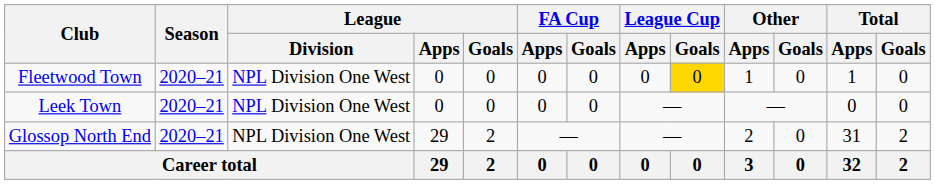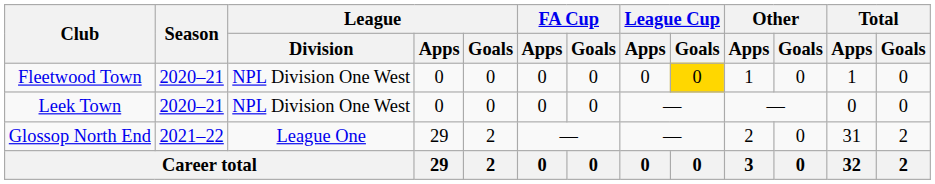 <table class=wikitable style="text-align: center;">
 <tr>
 <th rowspan=2>Club</th>
 <th rowspan=2>Season</th>
 <th colspan=3>League</th>
 <th colspan=2><a href='#'>FA Cup</a></th>
 <th colspan=2><a href='#'>League Cup</a></th>
 <th colspan=2>Other</th>
 <th colspan=2>Total</th>
 </tr>
 <tr>
 <th>Division</th>
 <th>Apps</th>
 <th>Goals</th>
 <th>Apps</th>
 <th>Goals</th>
 <th>Apps</th>
 <th>Goals</th>
 <th>Apps</th>
 <th>Goals</th>
 <th>Apps</th>
 <th>Goals</th>
 </tr>
 <tr>
 <td><a href='#'>Fleetwood Town</a></td>
 <td><a href='#'>2020–21</a></td>
 <td><a href='#'>NPL</a> Division One West</td>
 <td>0</td>
 <td>0</td>
 <td>0</td>
 <td>0</td>
 <td>0</td>
 <td style="background: gold;">0</td>
 <td>1</td>
 <td>0</td>
 <td>1</td>
 <td>0</td>
 </tr>
 <tr>
 <td><a href='#'>Leek Town</a></td>
 <td><a href='#'>2020–21</a></td>
 <td><a href='#'>NPL</a> Division One West</td>
 <td>0</td>
 <td>0</td>
 <td>0</td>
 <td>0</td>
 <td colspan=2>—</td>
 <td colspan=2>—</td>
 <td>0</td>
 <td>0</td>
 </tr>
 <tr>
 <td><a href='#'>Glossop North End</a></td>
-<td><a href='#'>2020–21</a></td>
-<td>NPL Division One West</td>
+<td><a href='#'>2021–22</a></td>
+<td><a href='#'>League One</a></td>
 <td>29</td>
 <td>2</td>
 <td colspan="2">—</td>
 <td colspan="2">—</td>
 <td>2</td>
 <td>0</td>
 <td>31</td>
 <td>2</td>
 </tr>
 <tr>
 <th colspan=3>Career total</th>
 <th>29</th>
 <th>2</th>
 <th>0</th>
 <th>0</th>
 <th>0</th>
 <th>0</th>
 <th>3</th>
 <th>0</th>
 <th>32</th>
 <th>2</th>
 </tr>
 </table>
